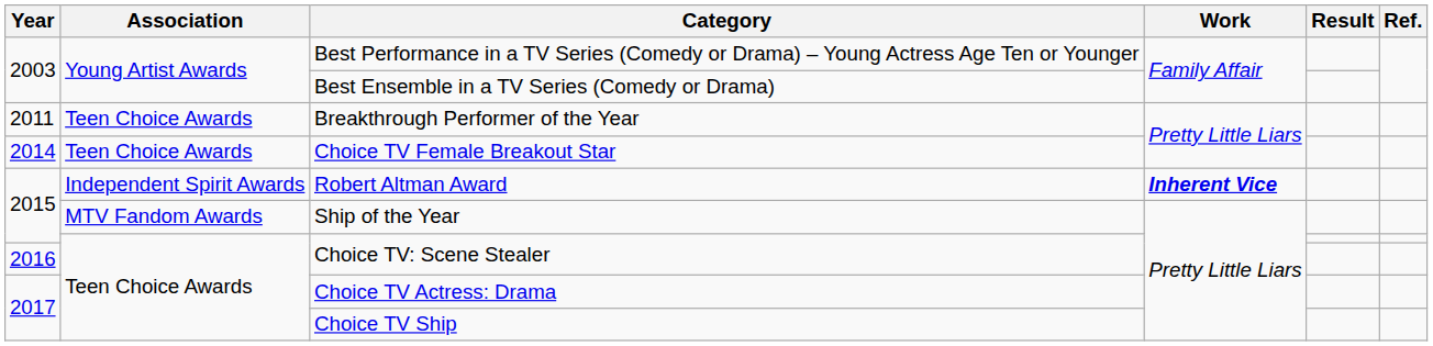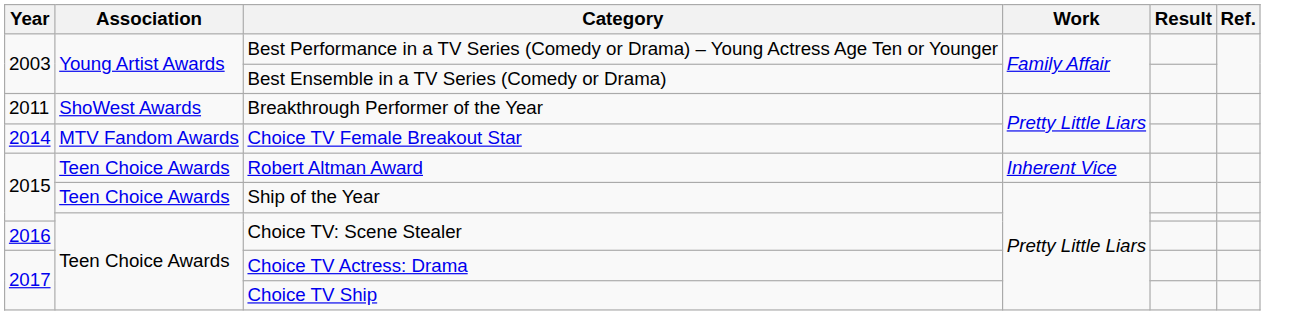 <table class="wikitable sortable">
 <tr>
 <th>Year</th>
 <th>Association</th>
 <th>Category</th>
 <th>Work</th>
 <th>Result</th>
 <th>Ref.</th>
 </tr>
 <tr>
 <td rowspan="2">2003</td>
 <td rowspan="2"><a href='#'>Young Artist Awards</a></td>
 <td>Best Performance in a TV Series (Comedy or Drama) – Young Actress Age Ten or Younger</td>
 <td rowspan="2"><em><a href='#'>Family Affair</a></em></td>
 <td></td>
 <td rowspan="2"></td>
 </tr>
 <tr>
 <td>Best Ensemble in a TV Series (Comedy or Drama)<br></td>
 <td></td>
 </tr>
 <tr>
 <td>2011</td>
-<td><a href='#'>Teen Choice Awards</a></td>
+<td><a href='#'>ShoWest Awards</a></td>
 <td>Breakthrough Performer of the Year</td>
 <td rowspan="2"><em><a href='#'>Pretty Little Liars</a></em></td>
 <td></td>
 <td></td>
 </tr>
 <tr>
 <td><a href='#'>2014</a></td>
-<td><a href='#'>Teen Choice Awards</a></td>
+<td><a href='#'>MTV Fandom Awards</a></td>
 <td><a href='#'>Choice TV Female Breakout Star</a></td>
 <td></td>
 <td></td>
 </tr>
 <tr>
 <td rowspan="3">2015</td>
-<td><a href='#'>Independent Spirit Awards</a></td>
+<td><a href='#'>Teen Choice Awards</a></td>
 <td><a href='#'>Robert Altman Award</a> </td>
-<td><strong><em><a href='#'>Inherent Vice</a></em></strong></td>
+<td><em><a href='#'>Inherent Vice</a></em></td>
 <td></td>
 <td></td>
 </tr>
 <tr>
-<td><a href='#'>MTV Fandom Awards</a></td>
+<td><a href='#'>Teen Choice Awards</a></td>
 <td>Ship of the Year </td>
 <td rowspan="5"><em>Pretty Little Liars</em></td>
 <td></td>
 <td></td>
 </tr>
 <tr>
 <td rowspan="4">Teen Choice Awards</td>
 <td rowspan="2">Choice TV: Scene Stealer</td>
 <td></td>
 <td></td>
 </tr>
 <tr>
 <td><a href='#'>2016</a></td>
 <td></td>
 <td></td>
 </tr>
 <tr>
 <td rowspan="2"><a href='#'>2017</a></td>
 <td><a href='#'>Choice TV Actress: Drama</a></td>
 <td></td>
 <td></td>
 </tr>
 <tr>
 <td><a href='#'>Choice TV Ship</a> </td>
 <td></td>
 <td></td>
 </tr>
 </table>
